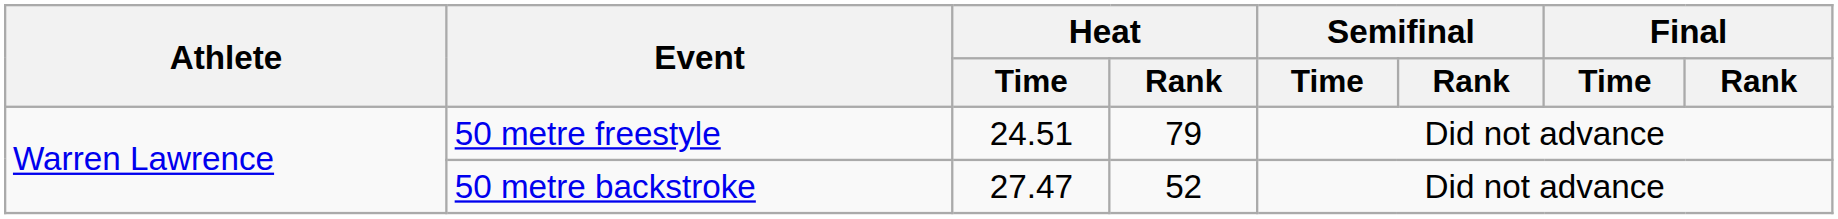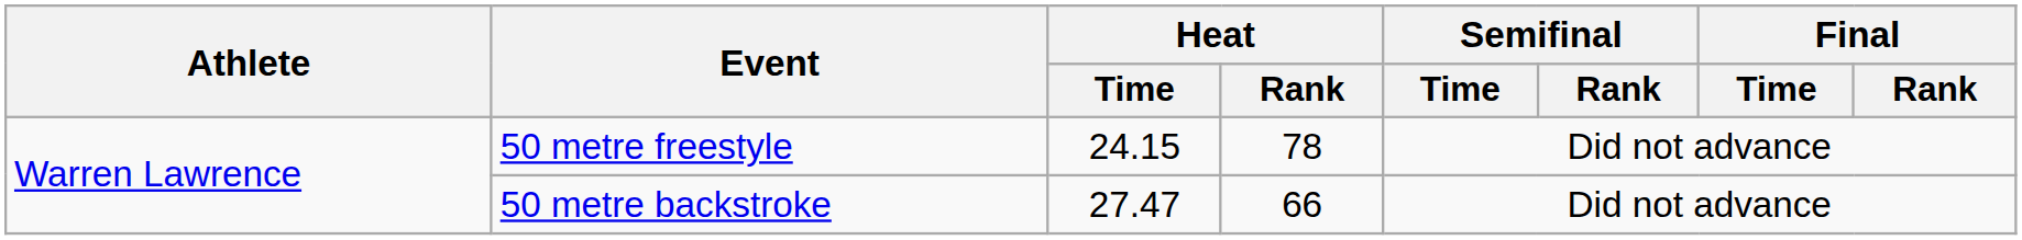 <table class="wikitable" style="text-align:center; font-size:90%; width:50%;">
 <tr>
 <th rowspan="2">Athlete</th>
 <th rowspan="2">Event</th>
 <th colspan="2">Heat</th>
 <th colspan="2">Semifinal</th>
 <th colspan="2">Final</th>
 </tr>
 <tr style="font-size:95%">
 <th>Time</th>
 <th>Rank</th>
 <th>Time</th>
 <th>Rank</th>
 <th>Time</th>
 <th>Rank</th>
 </tr>
 <tr>
 <td align=left rowspan=2><a href='#'>Warren Lawrence</a></td>
 <td align=left><a href='#'>50 metre freestyle</a></td>
-<td>24.51</td>
-<td>79</td>
+<td>24.15</td>
+<td>78</td>
 <td colspan=4>Did not advance</td>
 </tr>
 <tr>
 <td align=left><a href='#'>50 metre backstroke</a></td>
 <td>27.47</td>
-<td>52</td>
+<td>66</td>
 <td colspan=4>Did not advance</td>
 </tr>
 </table>
